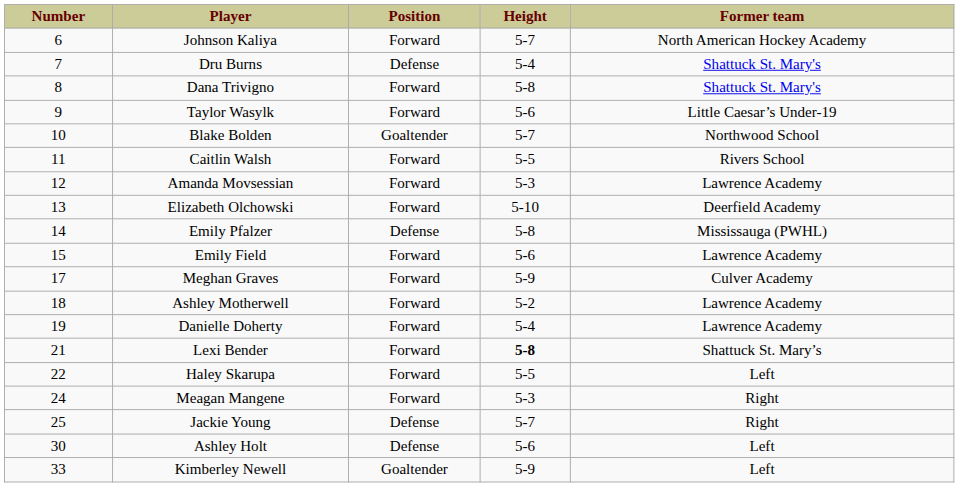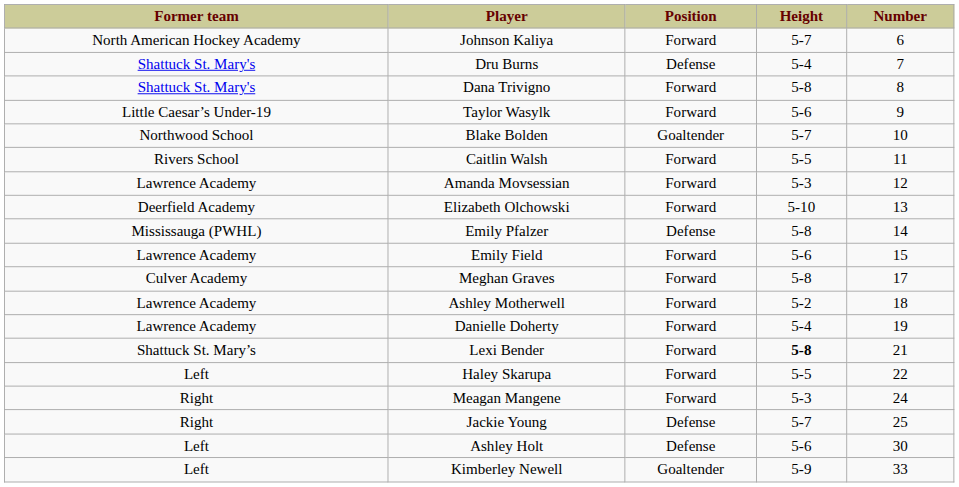 <table class="wikitable" width="80%">
 <tr align="center"  style=" background:#CCCC99; color:#660000;">
-<td><strong>Number</strong></td>
+<td><strong>Former team</strong></td>
 <td><strong>Player</strong></td>
 <td><strong>Position</strong></td>
 <td><strong>Height</strong></td>
-<td><strong>Former team</strong></td>
+<td><strong>Number</strong></td>
 </tr>
 <tr align="center" bgcolor="">
-<td>6</td>
+<td>North American Hockey Academy</td>
 <td>Johnson Kaliya</td>
 <td>Forward</td>
 <td>5-7</td>
-<td>North American Hockey Academy</td>
+<td>6</td>
 </tr>
 <tr align="center" bgcolor="">
-<td>7</td>
+<td><a href='#'>Shattuck St. Mary's</a></td>
 <td>Dru Burns</td>
 <td>Defense</td>
 <td>5-4</td>
-<td><a href='#'>Shattuck St. Mary's</a></td>
+<td>7</td>
 </tr>
 <tr align="center" bgcolor="">
-<td>8</td>
+<td><a href='#'>Shattuck St. Mary's</a></td>
 <td>Dana Trivigno</td>
 <td>Forward</td>
 <td>5-8</td>
-<td><a href='#'>Shattuck St. Mary's</a></td>
+<td>8</td>
 </tr>
 <tr align="center" bgcolor="">
-<td>9</td>
+<td>Little Caesar’s Under-19</td>
 <td>Taylor Wasylk</td>
 <td>Forward</td>
 <td>5-6</td>
-<td>Little Caesar’s Under-19</td>
+<td>9</td>
 </tr>
 <tr align="center" bgcolor="">
-<td>10</td>
+<td>Northwood School</td>
 <td>Blake Bolden</td>
 <td>Goaltender</td>
 <td>5-7</td>
-<td>Northwood School</td>
+<td>10</td>
 </tr>
 <tr align="center" bgcolor="">
-<td>11</td>
+<td>Rivers School</td>
 <td>Caitlin Walsh</td>
 <td>Forward</td>
 <td>5-5</td>
-<td>Rivers School</td>
+<td>11</td>
 </tr>
 <tr align="center" bgcolor="">
-<td>12</td>
+<td>Lawrence Academy</td>
 <td>Amanda Movsessian</td>
 <td>Forward</td>
 <td>5-3</td>
-<td>Lawrence Academy</td>
+<td>12</td>
 </tr>
 <tr align="center" bgcolor="">
-<td>13</td>
+<td>Deerfield Academy</td>
 <td>Elizabeth Olchowski</td>
 <td>Forward</td>
 <td>5-10</td>
-<td>Deerfield Academy</td>
+<td>13</td>
 </tr>
 <tr align="center" bgcolor="">
-<td>14</td>
+<td>Mississauga (PWHL)</td>
 <td>Emily Pfalzer</td>
 <td>Defense</td>
 <td>5-8</td>
-<td>Mississauga (PWHL)</td>
+<td>14</td>
 </tr>
 <tr align="center" bgcolor="">
-<td>15</td>
+<td>Lawrence Academy</td>
 <td>Emily Field</td>
 <td>Forward</td>
 <td>5-6</td>
-<td>Lawrence Academy</td>
+<td>15</td>
 </tr>
 <tr align="center" bgcolor="">
-<td>17</td>
+<td>Culver Academy</td>
 <td>Meghan Graves</td>
 <td>Forward</td>
-<td>5-9</td>
-<td>Culver Academy</td>
+<td>5-8</td>
+<td>17</td>
 </tr>
 <tr align="center" bgcolor="">
-<td>18</td>
+<td>Lawrence Academy</td>
 <td>Ashley Motherwell</td>
 <td>Forward</td>
 <td>5-2</td>
-<td>Lawrence Academy</td>
+<td>18</td>
 </tr>
 <tr align="center" bgcolor="">
-<td>19</td>
+<td>Lawrence Academy</td>
 <td>Danielle Doherty</td>
 <td>Forward</td>
 <td>5-4</td>
-<td>Lawrence Academy</td>
+<td>19</td>
 </tr>
 <tr align="center" bgcolor="">
-<td>21</td>
+<td>Shattuck St. Mary’s</td>
 <td>Lexi Bender</td>
 <td>Forward</td>
 <td><strong>5-8</strong></td>
-<td>Shattuck St. Mary’s</td>
+<td>21</td>
 </tr>
 <tr align="center" bgcolor="">
-<td>22</td>
+<td>Left</td>
 <td>Haley Skarupa</td>
 <td>Forward</td>
 <td>5-5</td>
-<td>Left</td>
+<td>22</td>
 </tr>
 <tr align="center" bgcolor="">
-<td>24</td>
+<td>Right</td>
 <td>Meagan Mangene</td>
 <td>Forward</td>
 <td>5-3</td>
-<td>Right</td>
+<td>24</td>
 </tr>
 <tr align="center" bgcolor="">
-<td>25</td>
+<td>Right</td>
 <td>Jackie Young</td>
 <td>Defense</td>
 <td>5-7</td>
-<td>Right</td>
+<td>25</td>
 </tr>
 <tr align="center" bgcolor="">
-<td>30</td>
+<td>Left</td>
 <td>Ashley Holt</td>
 <td>Defense</td>
 <td>5-6</td>
-<td>Left</td>
+<td>30</td>
 </tr>
 <tr align="center" bgcolor="">
-<td>33</td>
+<td>Left</td>
 <td>Kimberley Newell</td>
 <td>Goaltender</td>
 <td>5-9</td>
-<td>Left</td>
+<td>33</td>
 </tr>
 </table>
